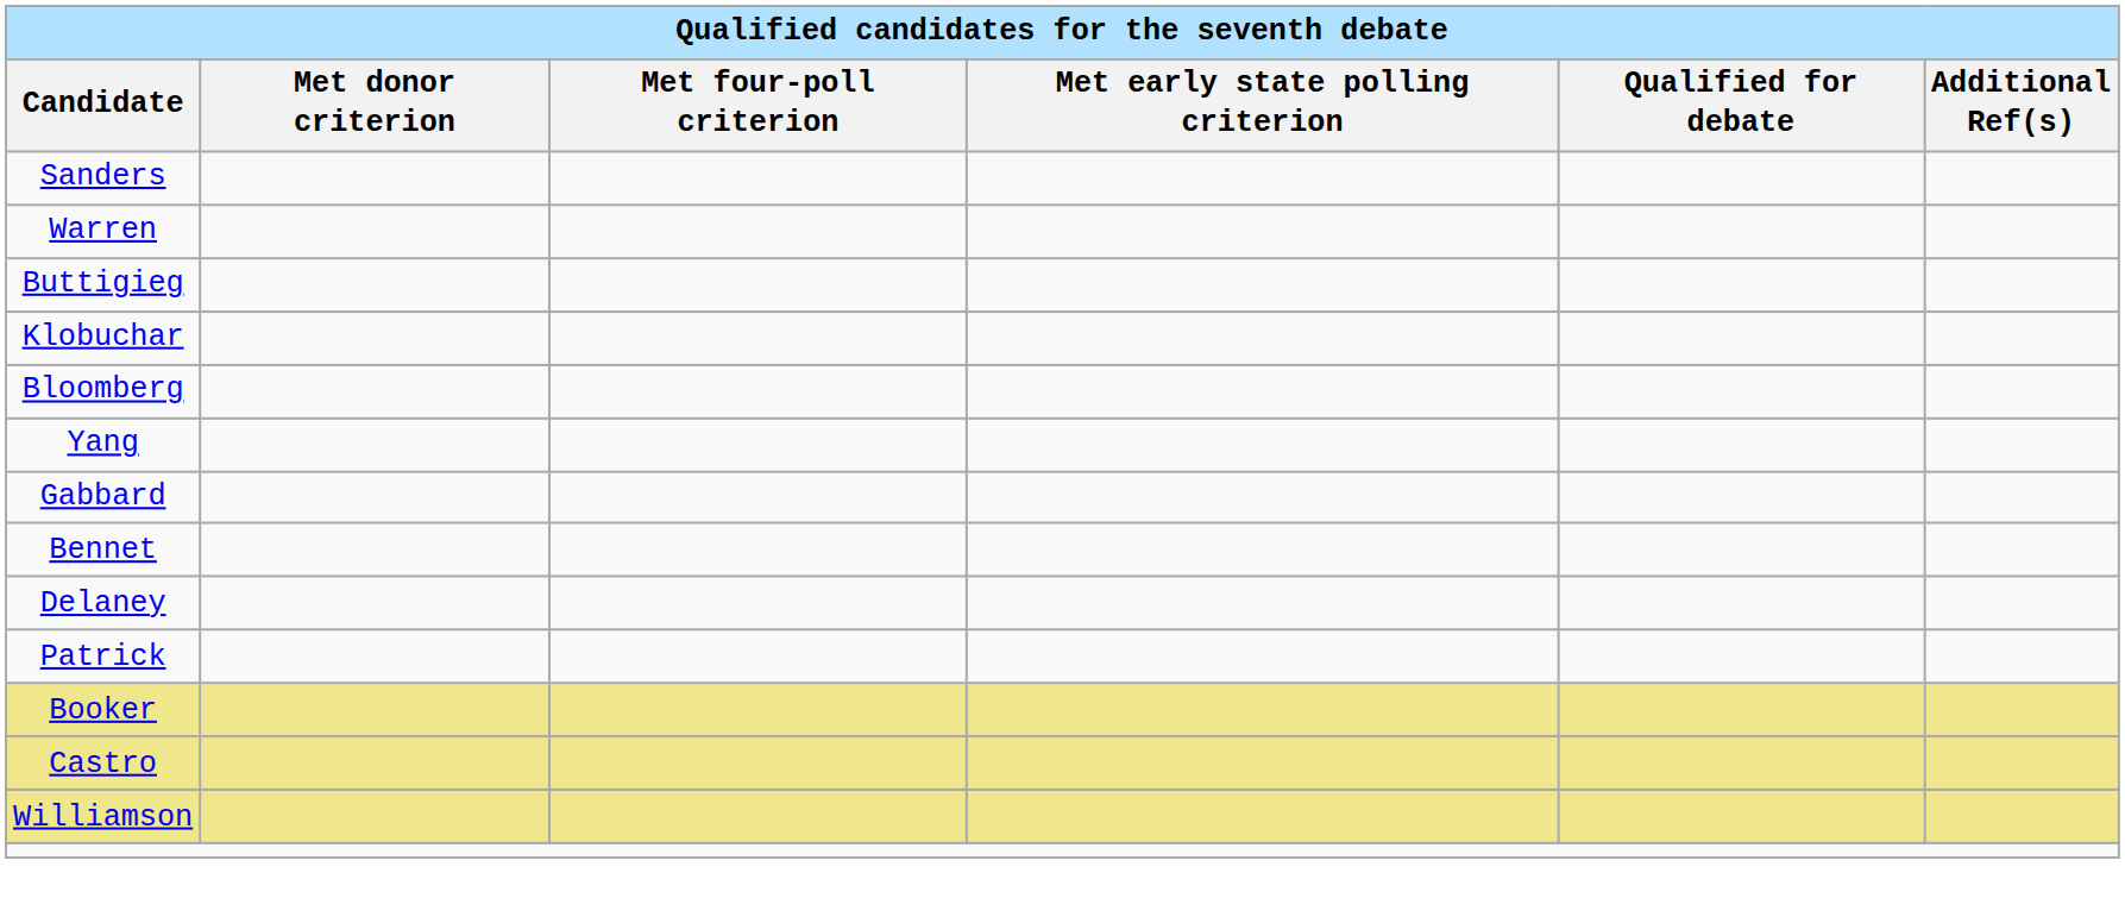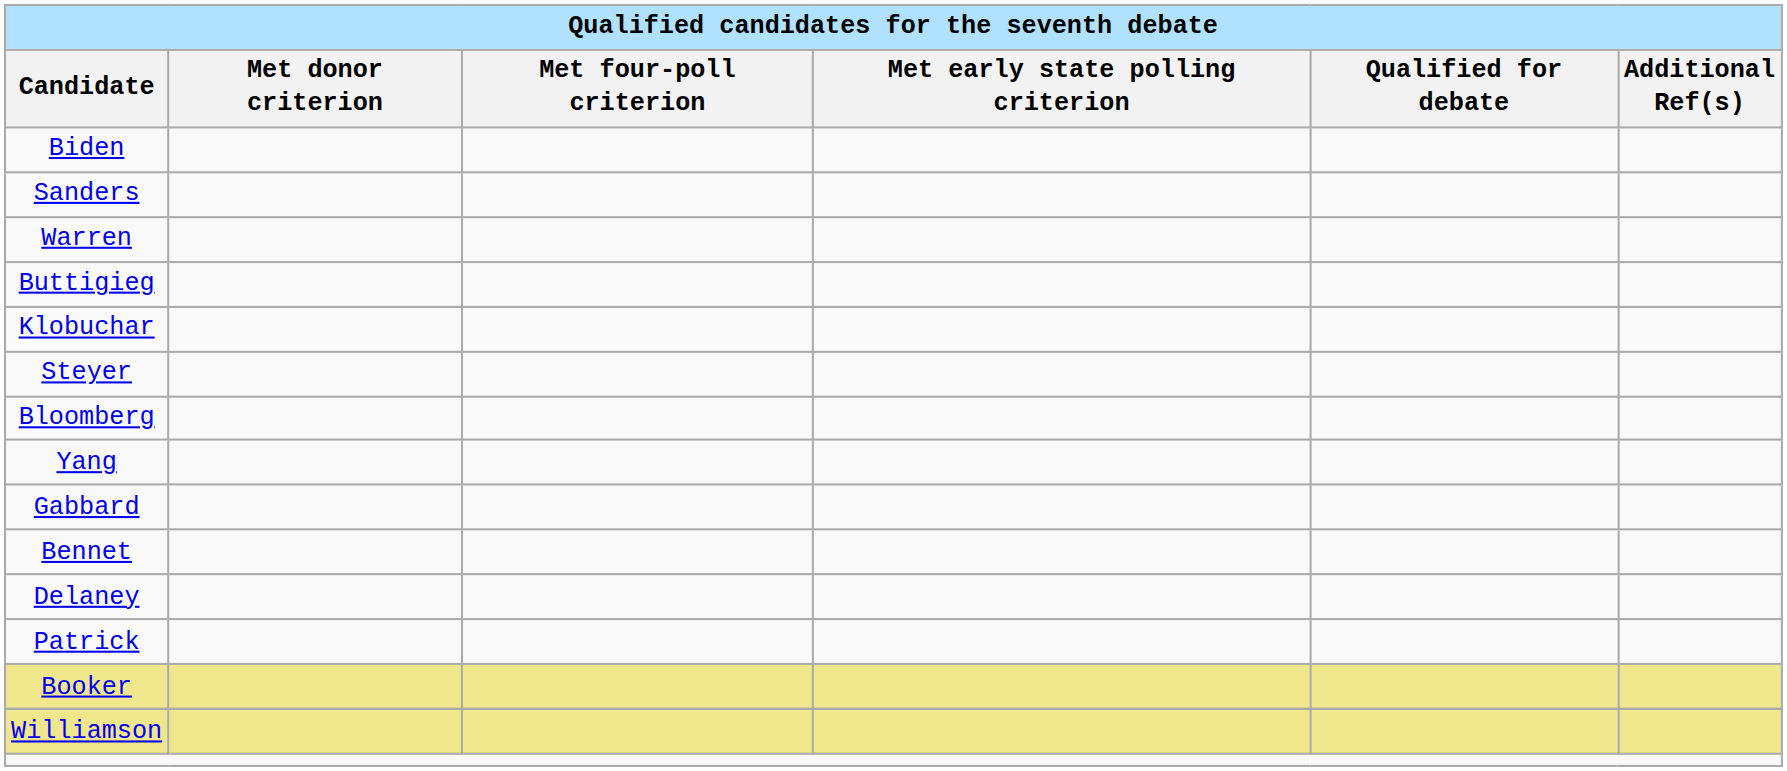 <table class="wikitable sortable collapsible collapsed" style="text-align:center;font-size:95%;line-height:16px;">
 <tr>
 <td colspan="6" style="color:black; vertical-align:top; text-align:center; background-color:#B0E2FF;" class="table-no"><strong>Qualified candidates for the seventh debate</strong></td>
 </tr>
 <tr>
 <th>Candidate</th>
 <th>Met donor criterion<br></th>
 <th>Met four-poll criterion<br></th>
 <th>Met early state polling criterion<br></th>
 <th>Qualified for debate</th>
 <th class="unsortable">Additional<br>Ref(s)</th>
+</tr>
+<tr>
+<td><a href='#'>Biden</a></td>
+<td><br></td>
+<td><br></td>
+<td><br></td>
+<td></td>
+<td></td>
 </tr>
 <tr>
 <td><a href='#'>Sanders</a></td>
 <td><br></td>
 <td><br></td>
 <td><br></td>
 <td></td>
 <td></td>
 </tr>
 <tr>
 <td><a href='#'>Warren</a></td>
 <td><br></td>
 <td><br></td>
 <td><br></td>
 <td></td>
 <td></td>
 </tr>
 <tr>
 <td><a href='#'>Buttigieg</a></td>
 <td><br></td>
 <td><br></td>
 <td><br></td>
 <td></td>
 <td></td>
 </tr>
 <tr>
 <td><a href='#'>Klobuchar</a></td>
+<td><br></td>
+<td><br></td>
+<td><br></td>
+<td></td>
+<td></td>
+</tr>
+<tr>
+<td><a href='#'>Steyer</a></td>
 <td><br></td>
 <td><br></td>
 <td><br></td>
 <td></td>
 <td></td>
 </tr>
 <tr>
 <td><a href='#'>Bloomberg</a></td>
 <td></td>
 <td><br></td>
 <td><br></td>
 <td></td>
 <td></td>
 </tr>
 <tr>
 <td><a href='#'>Yang</a></td>
 <td><br></td>
 <td><br></td>
 <td><br></td>
 <td></td>
 <td></td>
 </tr>
 <tr>
 <td><a href='#'>Gabbard</a></td>
 <td><br></td>
 <td><br></td>
 <td><br></td>
 <td></td>
 <td></td>
 </tr>
 <tr>
 <td><a href='#'>Bennet</a></td>
 <td><br></td>
 <td><br></td>
 <td><br></td>
 <td></td>
 <td></td>
 </tr>
 <tr>
 <td><a href='#'>Delaney</a></td>
 <td><br></td>
 <td><br></td>
 <td><br></td>
 <td></td>
 <td></td>
 </tr>
 <tr>
 <td><a href='#'>Patrick</a></td>
 <td></td>
 <td><br></td>
 <td><br></td>
 <td></td>
 <td></td>
 </tr>
 <tr style="background:#f0e68c;">
 <td><a href='#'>Booker</a></td>
 <td><br></td>
 <td><br></td>
 <td><br></td>
 <td></td>
 <td></td>
 </tr>
-<tr style="background:#f0e68c;">
-<td><a href='#'>Castro</a></td>
-<td><br></td>
-<td><br></td>
-<td><br></td>
-<td></td>
-<td></td>
-</tr>
 <tr>
 </tr>
 <tr style="background:#f0e68c;">
 <td><a href='#'>Williamson</a></td>
 <td><br></td>
 <td><br></td>
 <td><br></td>
 <td></td>
 <td></td>
 </tr>
 <tr>
 <td colspan=6 class="table-no" style="text-align:left;"></td>
 </tr>
 </table>
